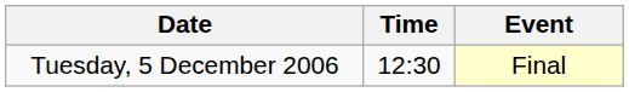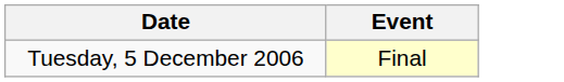 <table class = "wikitable" style="text-align:center;">
 <tr>
 <th width=220>Date</th>
-<th width=50>Time</th>
 <th width=100>Event</th>
 </tr>
 <tr>
 <td>Tuesday, 5 December 2006</td>
-<td>12:30</td>
 <td bgcolor=ffffcc>Final</td>
 </tr>
 </table>
